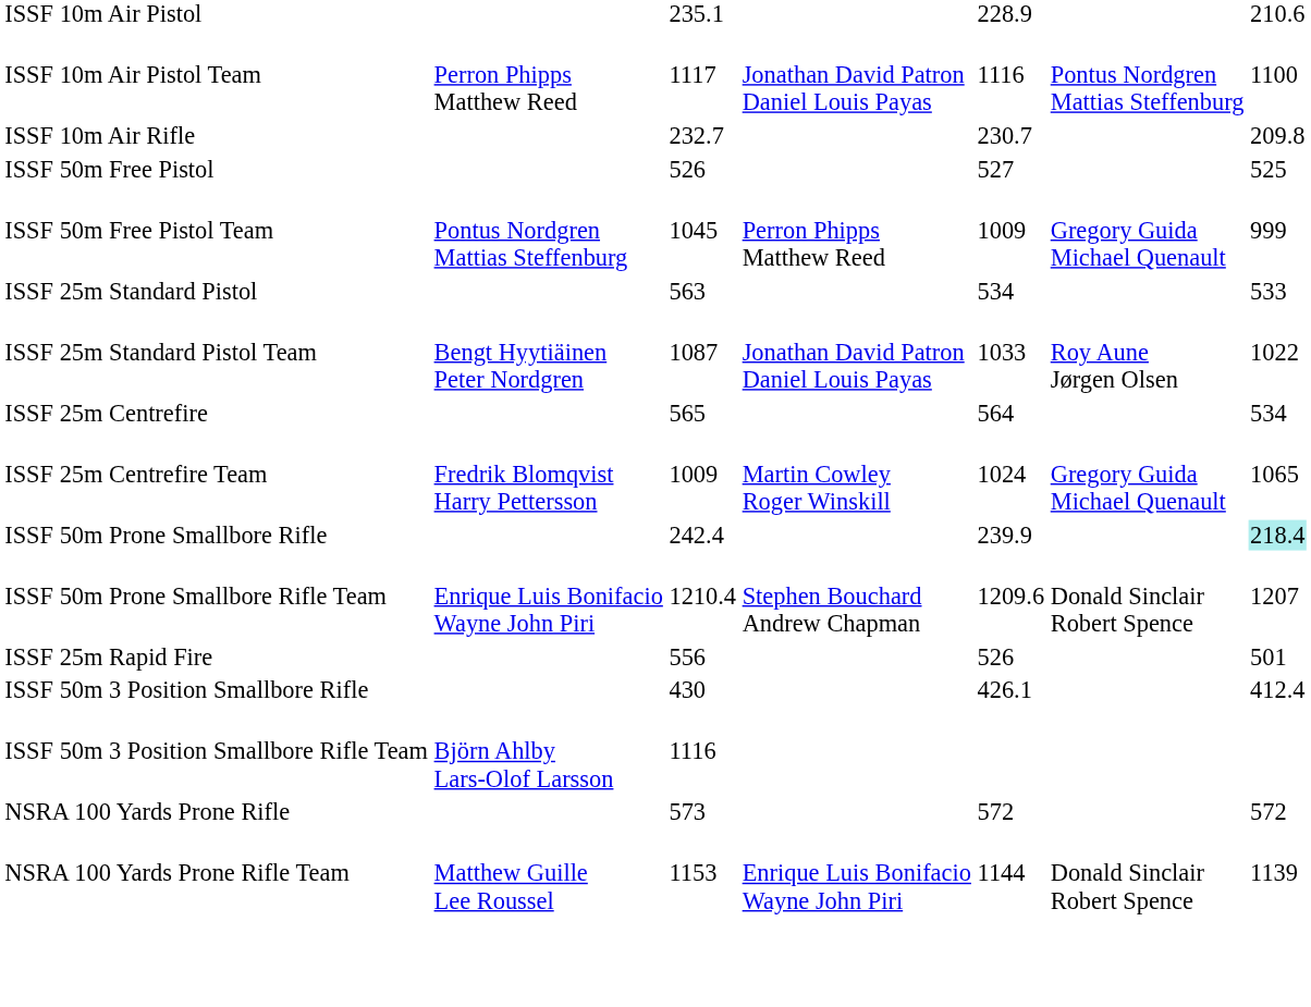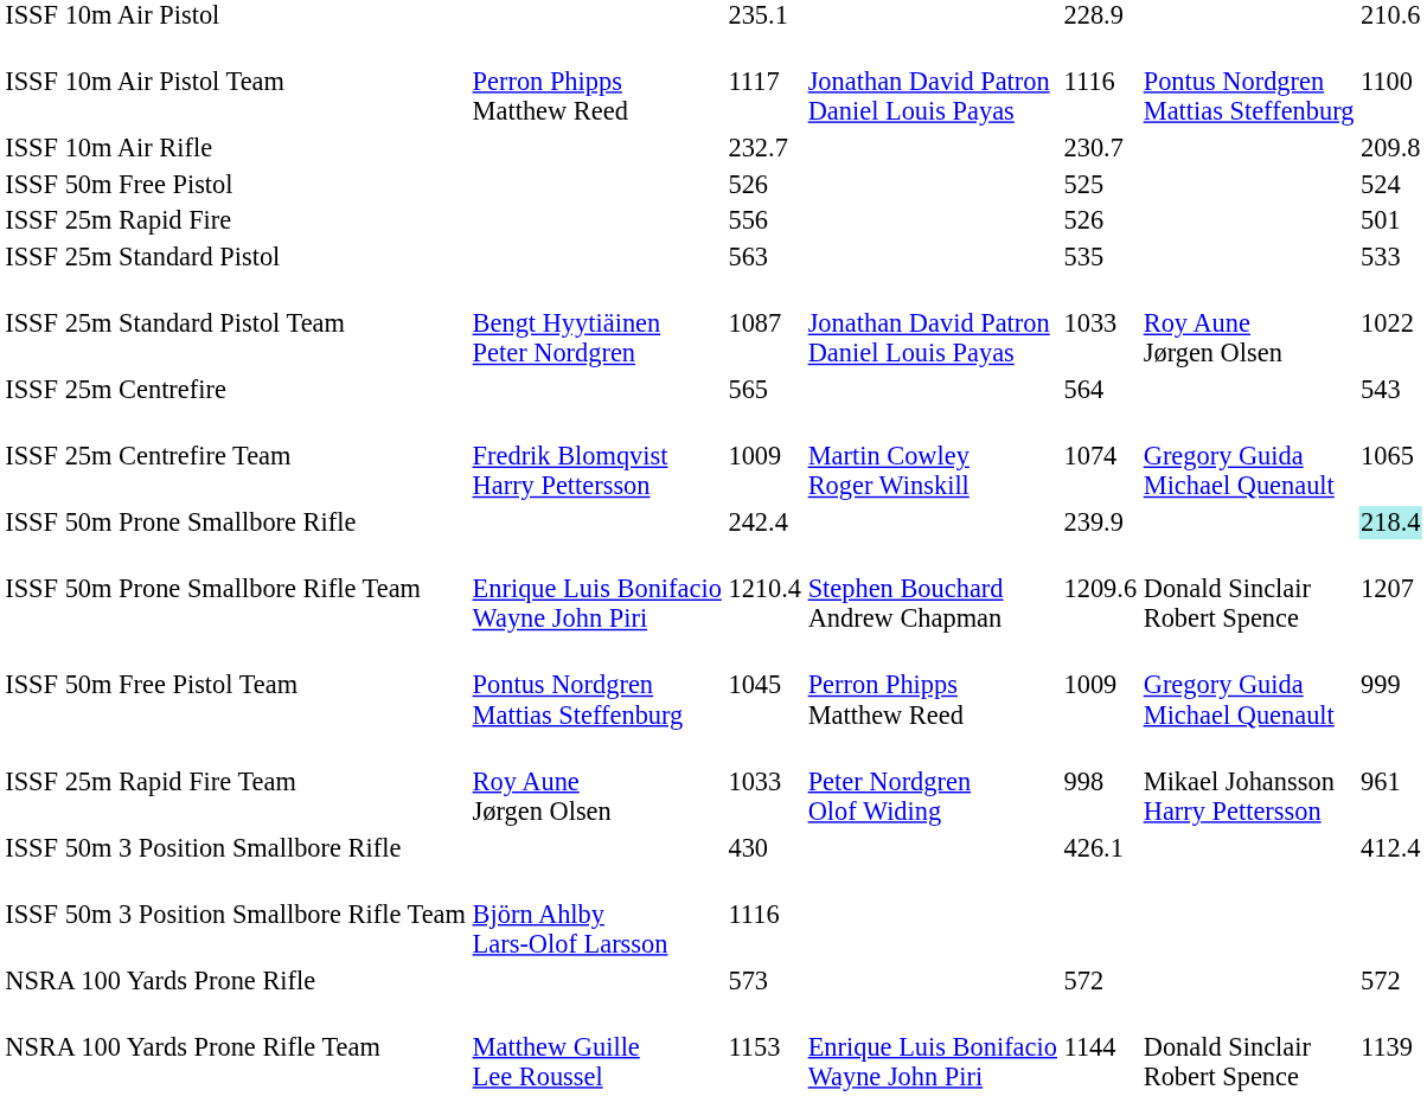 <table>
 <tr>
 <td>ISSF 10m Air Pistol</td>
 <td></td>
 <td>235.1</td>
 <td></td>
 <td>228.9</td>
 <td></td>
 <td>210.6</td>
 </tr>
 <tr>
 <td>ISSF 10m Air Pistol Team</td>
 <td><br><a href='#'>Perron Phipps</a><br>Matthew Reed</td>
 <td>1117</td>
 <td><br><a href='#'>Jonathan David Patron</a><br><a href='#'>Daniel Louis Payas</a></td>
 <td>1116</td>
 <td><br><a href='#'>Pontus Nordgren</a><br><a href='#'>Mattias Steffenburg</a></td>
 <td>1100</td>
 </tr>
 <tr>
 <td>ISSF 10m Air Rifle</td>
 <td></td>
 <td>232.7</td>
 <td></td>
 <td>230.7</td>
 <td></td>
 <td>209.8</td>
 </tr>
 <tr>
 <td>ISSF 50m Free Pistol</td>
 <td></td>
 <td>526</td>
 <td></td>
-<td>527</td>
+<td>525</td>
 <td></td>
-<td>525</td>
+<td>524</td>
 </tr>
 <tr>
-<td>ISSF 50m Free Pistol Team</td>
-<td><br><a href='#'>Pontus Nordgren</a><br><a href='#'>Mattias Steffenburg</a></td>
-<td>1045</td>
-<td><br><a href='#'>Perron Phipps</a><br>Matthew Reed</td>
-<td>1009</td>
-<td><br><a href='#'>Gregory Guida</a><br><a href='#'>Michael Quenault</a></td>
-<td>999</td>
+<td>ISSF 25m Rapid Fire</td>
+<td></td>
+<td>556</td>
+<td></td>
+<td>526</td>
+<td></td>
+<td>501</td>
 </tr>
 <tr>
 <td>ISSF 25m Standard Pistol</td>
 <td></td>
 <td>563</td>
 <td></td>
-<td>534</td>
+<td>535</td>
 <td></td>
 <td>533</td>
 </tr>
 <tr>
 <td>ISSF 25m Standard Pistol Team</td>
 <td><br><a href='#'>Bengt Hyytiäinen</a><br><a href='#'>Peter Nordgren</a></td>
 <td>1087</td>
 <td><br><a href='#'>Jonathan David Patron</a><br><a href='#'>Daniel Louis Payas</a></td>
 <td>1033</td>
 <td><br><a href='#'>Roy Aune</a><br>Jørgen Olsen</td>
 <td>1022</td>
 </tr>
 <tr>
 <td>ISSF 25m Centrefire</td>
 <td></td>
 <td>565</td>
 <td></td>
 <td>564</td>
 <td></td>
-<td>534</td>
+<td>543</td>
 </tr>
 <tr>
 <td>ISSF 25m Centrefire Team</td>
 <td><br><a href='#'>Fredrik Blomqvist</a><br><a href='#'>Harry Pettersson</a></td>
 <td>1009</td>
 <td><br><a href='#'>Martin Cowley</a><br><a href='#'>Roger Winskill</a></td>
-<td>1024</td>
+<td>1074</td>
 <td><br><a href='#'>Gregory Guida</a><br><a href='#'>Michael Quenault</a></td>
 <td>1065</td>
 </tr>
 <tr>
 <td>ISSF 50m Prone Smallbore Rifle</td>
 <td></td>
 <td>242.4</td>
 <td></td>
 <td>239.9</td>
 <td></td>
 <td style="background: paleturquoise;">218.4</td>
 </tr>
 <tr>
 <td>ISSF 50m Prone Smallbore Rifle Team</td>
 <td><br><a href='#'>Enrique Luis Bonifacio</a><br><a href='#'>Wayne John Piri</a></td>
 <td>1210.4</td>
 <td><br><a href='#'>Stephen Bouchard</a><br>Andrew Chapman</td>
 <td>1209.6</td>
 <td><br>Donald Sinclair<br>Robert Spence</td>
 <td>1207</td>
 </tr>
 <tr>
-<td>ISSF 25m Rapid Fire</td>
-<td></td>
-<td>556</td>
-<td></td>
-<td>526</td>
-<td></td>
-<td>501</td>
+<td>ISSF 50m Free Pistol Team</td>
+<td><br><a href='#'>Pontus Nordgren</a><br><a href='#'>Mattias Steffenburg</a></td>
+<td>1045</td>
+<td><br><a href='#'>Perron Phipps</a><br>Matthew Reed</td>
+<td>1009</td>
+<td><br><a href='#'>Gregory Guida</a><br><a href='#'>Michael Quenault</a></td>
+<td>999</td>
+</tr>
+<tr>
+<td>ISSF 25m Rapid Fire Team</td>
+<td><br><a href='#'>Roy Aune</a><br>Jørgen Olsen</td>
+<td>1033</td>
+<td><br><a href='#'>Peter Nordgren</a><br><a href='#'>Olof Widing</a></td>
+<td>998</td>
+<td><br>Mikael Johansson<br><a href='#'>Harry Pettersson</a></td>
+<td>961</td>
 </tr>
 <tr>
 <td>ISSF 50m 3 Position Smallbore Rifle</td>
 <td></td>
 <td>430</td>
 <td></td>
 <td>426.1</td>
 <td></td>
 <td>412.4</td>
 </tr>
 <tr>
 <td>ISSF 50m 3 Position Smallbore Rifle Team</td>
 <td><br><a href='#'>Björn Ahlby</a><br><a href='#'>Lars-Olof Larsson</a></td>
 <td>1116</td>
 <td flagathlete></td>
 <td></td>
 <td flagathlete></td>
 <td></td>
 </tr>
 <tr>
 <td>NSRA 100 Yards Prone Rifle</td>
 <td></td>
 <td>573</td>
 <td></td>
 <td>572</td>
 <td></td>
 <td>572</td>
 </tr>
 <tr>
 <td>NSRA 100 Yards Prone Rifle Team</td>
 <td><br><a href='#'>Matthew Guille</a><br><a href='#'>Lee Roussel</a></td>
 <td>1153</td>
 <td><br><a href='#'>Enrique Luis Bonifacio</a><br><a href='#'>Wayne John Piri</a></td>
 <td>1144</td>
 <td><br>Donald Sinclair<br>Robert Spence</td>
 <td>1139</td>
 </tr>
 </table>
